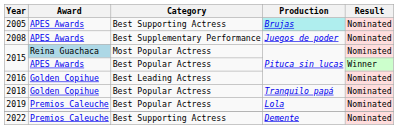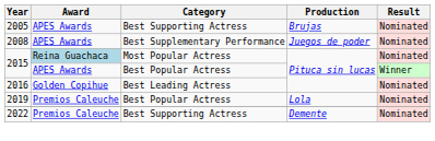 <table class="wikitable">
 <tr>
 <th>Year</th>
 <th>Award</th>
 <th>Category</th>
 <th>Production</th>
 <th>Result</th>
 </tr>
 <tr>
 <td>2005</td>
 <td><a href='#'>APES Awards</a></td>
 <td>Best Supporting Actress</td>
-<td style="background: paleturquoise;"><em><a href='#'>Brujas</a></em></td>
+<td><em><a href='#'>Brujas</a></em></td>
 <td bgcolor="FFDDDD">Nominated</td>
 </tr>
 <tr>
 <td>2008</td>
 <td><a href='#'>APES Awards</a></td>
 <td>Best Supplementary Performance</td>
 <td><em><a href='#'>Juegos de poder</a></em></td>
 <td bgcolor="FFDDDD">Nominated</td>
 </tr>
 <tr>
 <td rowspan="2">2015</td>
 <td style="background: lightblue;">Reina Guachaca</td>
 <td>Most Popular Actress</td>
 <td rowspan="3"><em><a href='#'>Pituca sin lucas</a></em></td>
 <td bgcolor="FFDDDD">Nominated</td>
 </tr>
 <tr>
 <td><a href='#'>APES Awards</a></td>
 <td>Best Popular Actress</td>
 <td style="background-color: #CFC">Winner</td>
 </tr>
 <tr>
 <td>2016</td>
 <td><a href='#'>Golden Copihue</a></td>
 <td>Best Leading Actress</td>
 <td bgcolor="FFDDDD">Nominated</td>
 </tr>
 <tr>
-<td>2018</td>
-<td><a href='#'>Golden Copihue</a></td>
-<td>Best Popular Actress</td>
-<td><em><a href='#'>Tranquilo papá</a></em></td>
-<td bgcolor="FFDDDD">Nominated</td>
-</tr>
-<tr>
 <td>2019</td>
 <td><a href='#'>Premios Caleuche</a></td>
 <td>Best Popular Actress</td>
 <td><em><a href='#'>Lola</a></em></td>
 <td bgcolor="FFDDDD">Nominated</td>
 </tr>
 <tr>
 </tr>
 <tr>
 <td>2022</td>
 <td><a href='#'>Premios Caleuche</a></td>
 <td>Best Supporting Actress</td>
 <td><em><a href='#'>Demente</a></em></td>
 <td bgcolor="FFDDDD">Nominated</td>
 </tr>
 </table>
